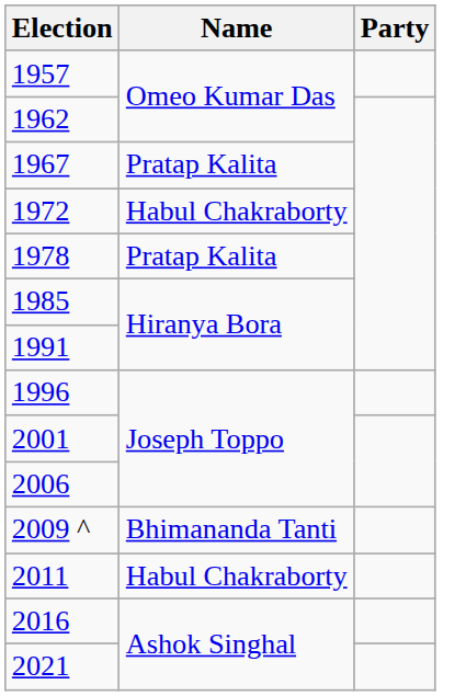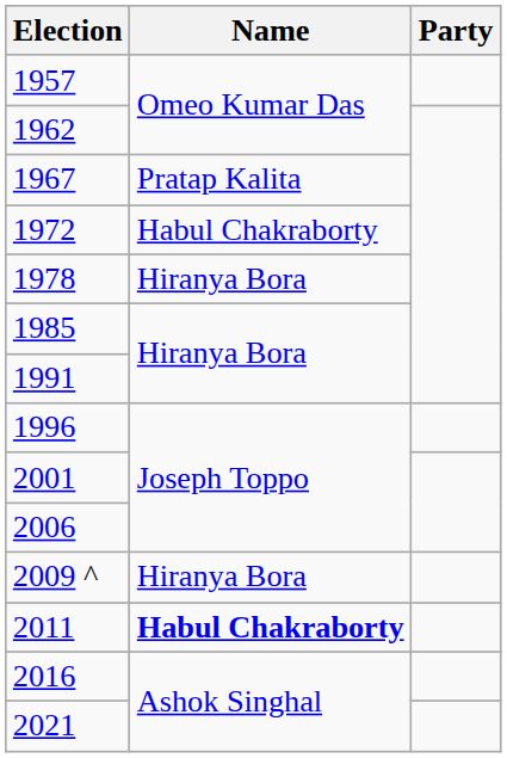 <table class="wikitable sortable">
 <tr>
 <th>Election</th>
 <th>Name</th>
 <th colspan="2">Party</th>
 </tr>
 <tr>
 <td><a href='#'>1957</a></td>
 <td rowspan="2"><a href='#'>Omeo Kumar Das</a></td>
 <td></td>
 </tr>
 <tr>
 <td><a href='#'>1962</a></td>
 </tr>
 <tr>
 <td><a href='#'>1967</a></td>
 <td><a href='#'>Pratap Kalita</a></td>
 </tr>
 <tr>
 <td><a href='#'>1972</a></td>
 <td><a href='#'>Habul Chakraborty</a></td>
 </tr>
 <tr>
 <td><a href='#'>1978</a></td>
-<td><a href='#'>Pratap Kalita</a></td>
+<td><a href='#'>Hiranya Bora</a></td>
 </tr>
 <tr>
 <td><a href='#'>1985</a></td>
 <td rowspan="2"><a href='#'>Hiranya Bora</a></td>
 </tr>
 <tr>
 <td><a href='#'>1991</a></td>
 </tr>
 <tr>
 <td><a href='#'>1996</a></td>
 <td rowspan="3"><a href='#'>Joseph Toppo</a></td>
 <td></td>
 </tr>
 <tr>
 <td><a href='#'>2001</a></td>
 </tr>
 <tr>
 <td><a href='#'>2006</a></td>
 </tr>
 <tr>
 <td><a href='#'>2009</a> ^</td>
-<td><a href='#'>Bhimananda Tanti</a></td>
+<td><a href='#'>Hiranya Bora</a></td>
 <td></td>
 </tr>
 <tr>
 <td><a href='#'>2011</a></td>
-<td><a href='#'>Habul Chakraborty</a></td>
+<td><strong><a href='#'>Habul Chakraborty</a></strong></td>
 </tr>
 <tr>
 <td><a href='#'>2016</a></td>
 <td rowspan="2"><a href='#'>Ashok Singhal</a></td>
 <td></td>
 </tr>
 <tr>
 <td><a href='#'>2021</a></td>
 </tr>
 </table>
